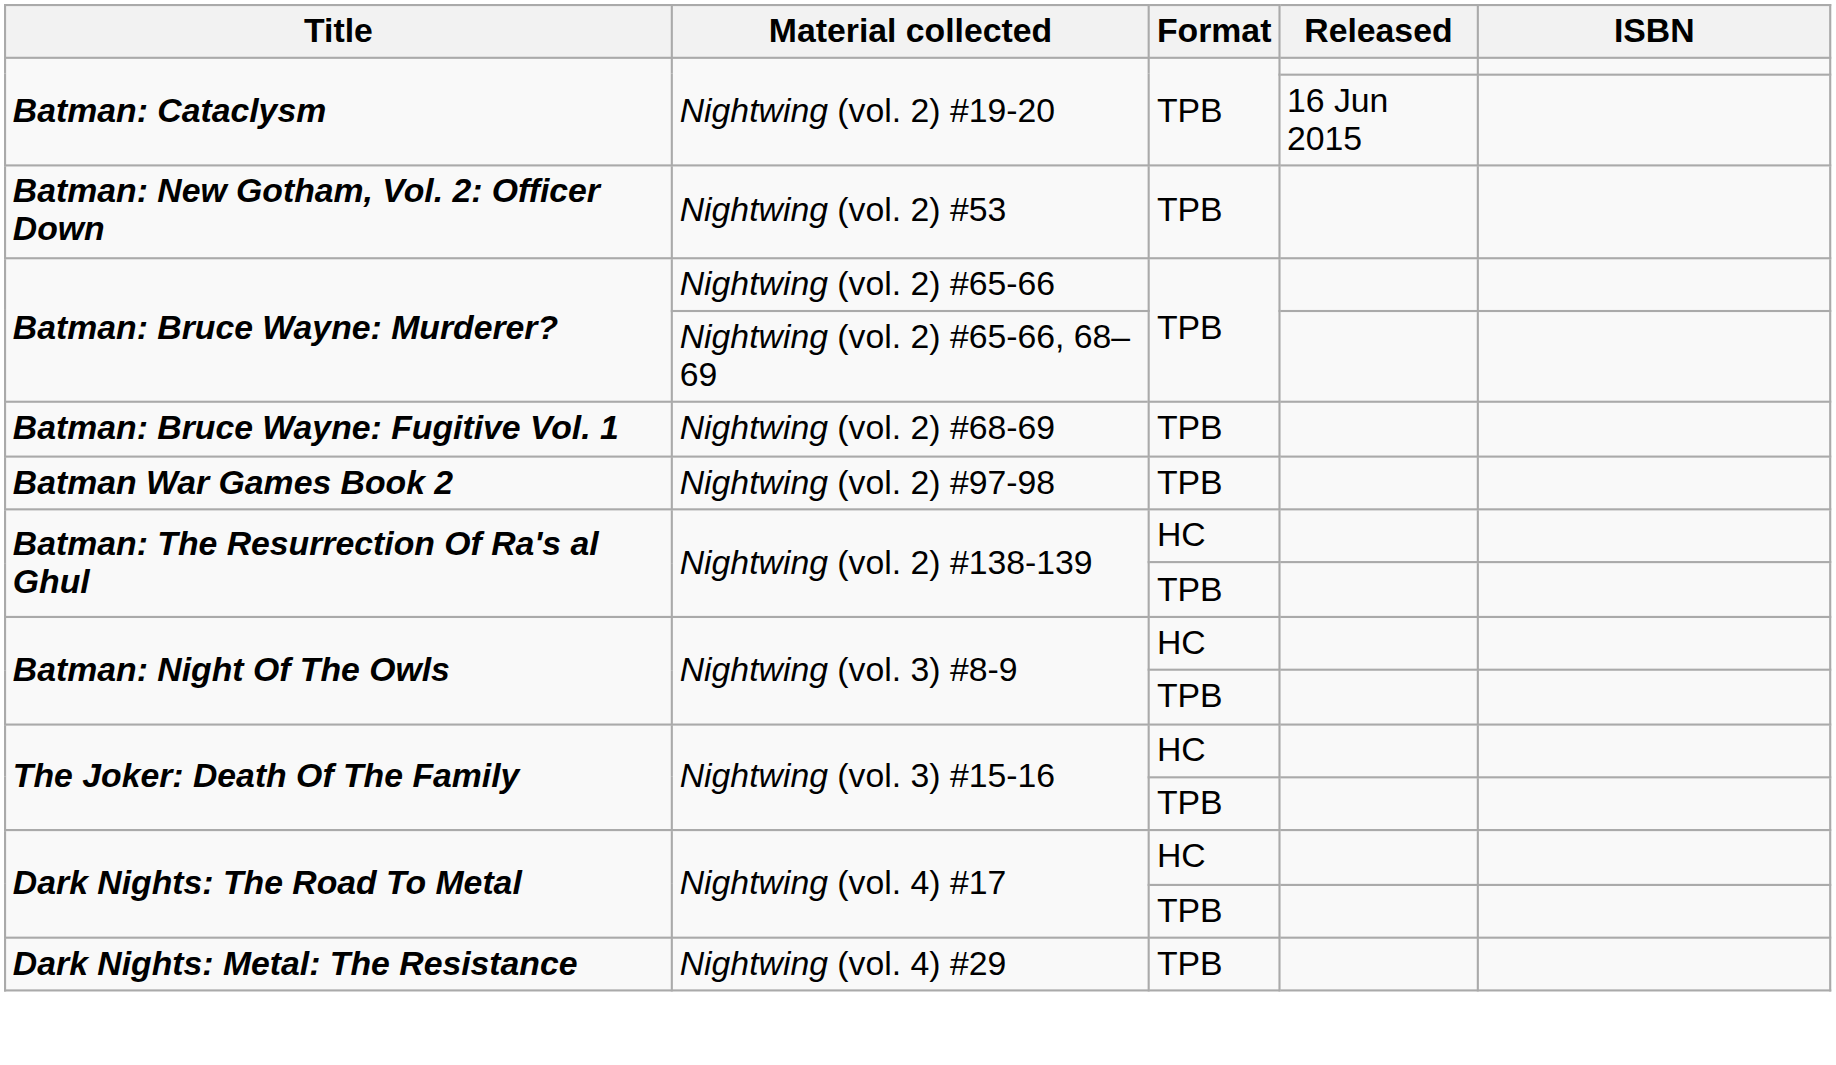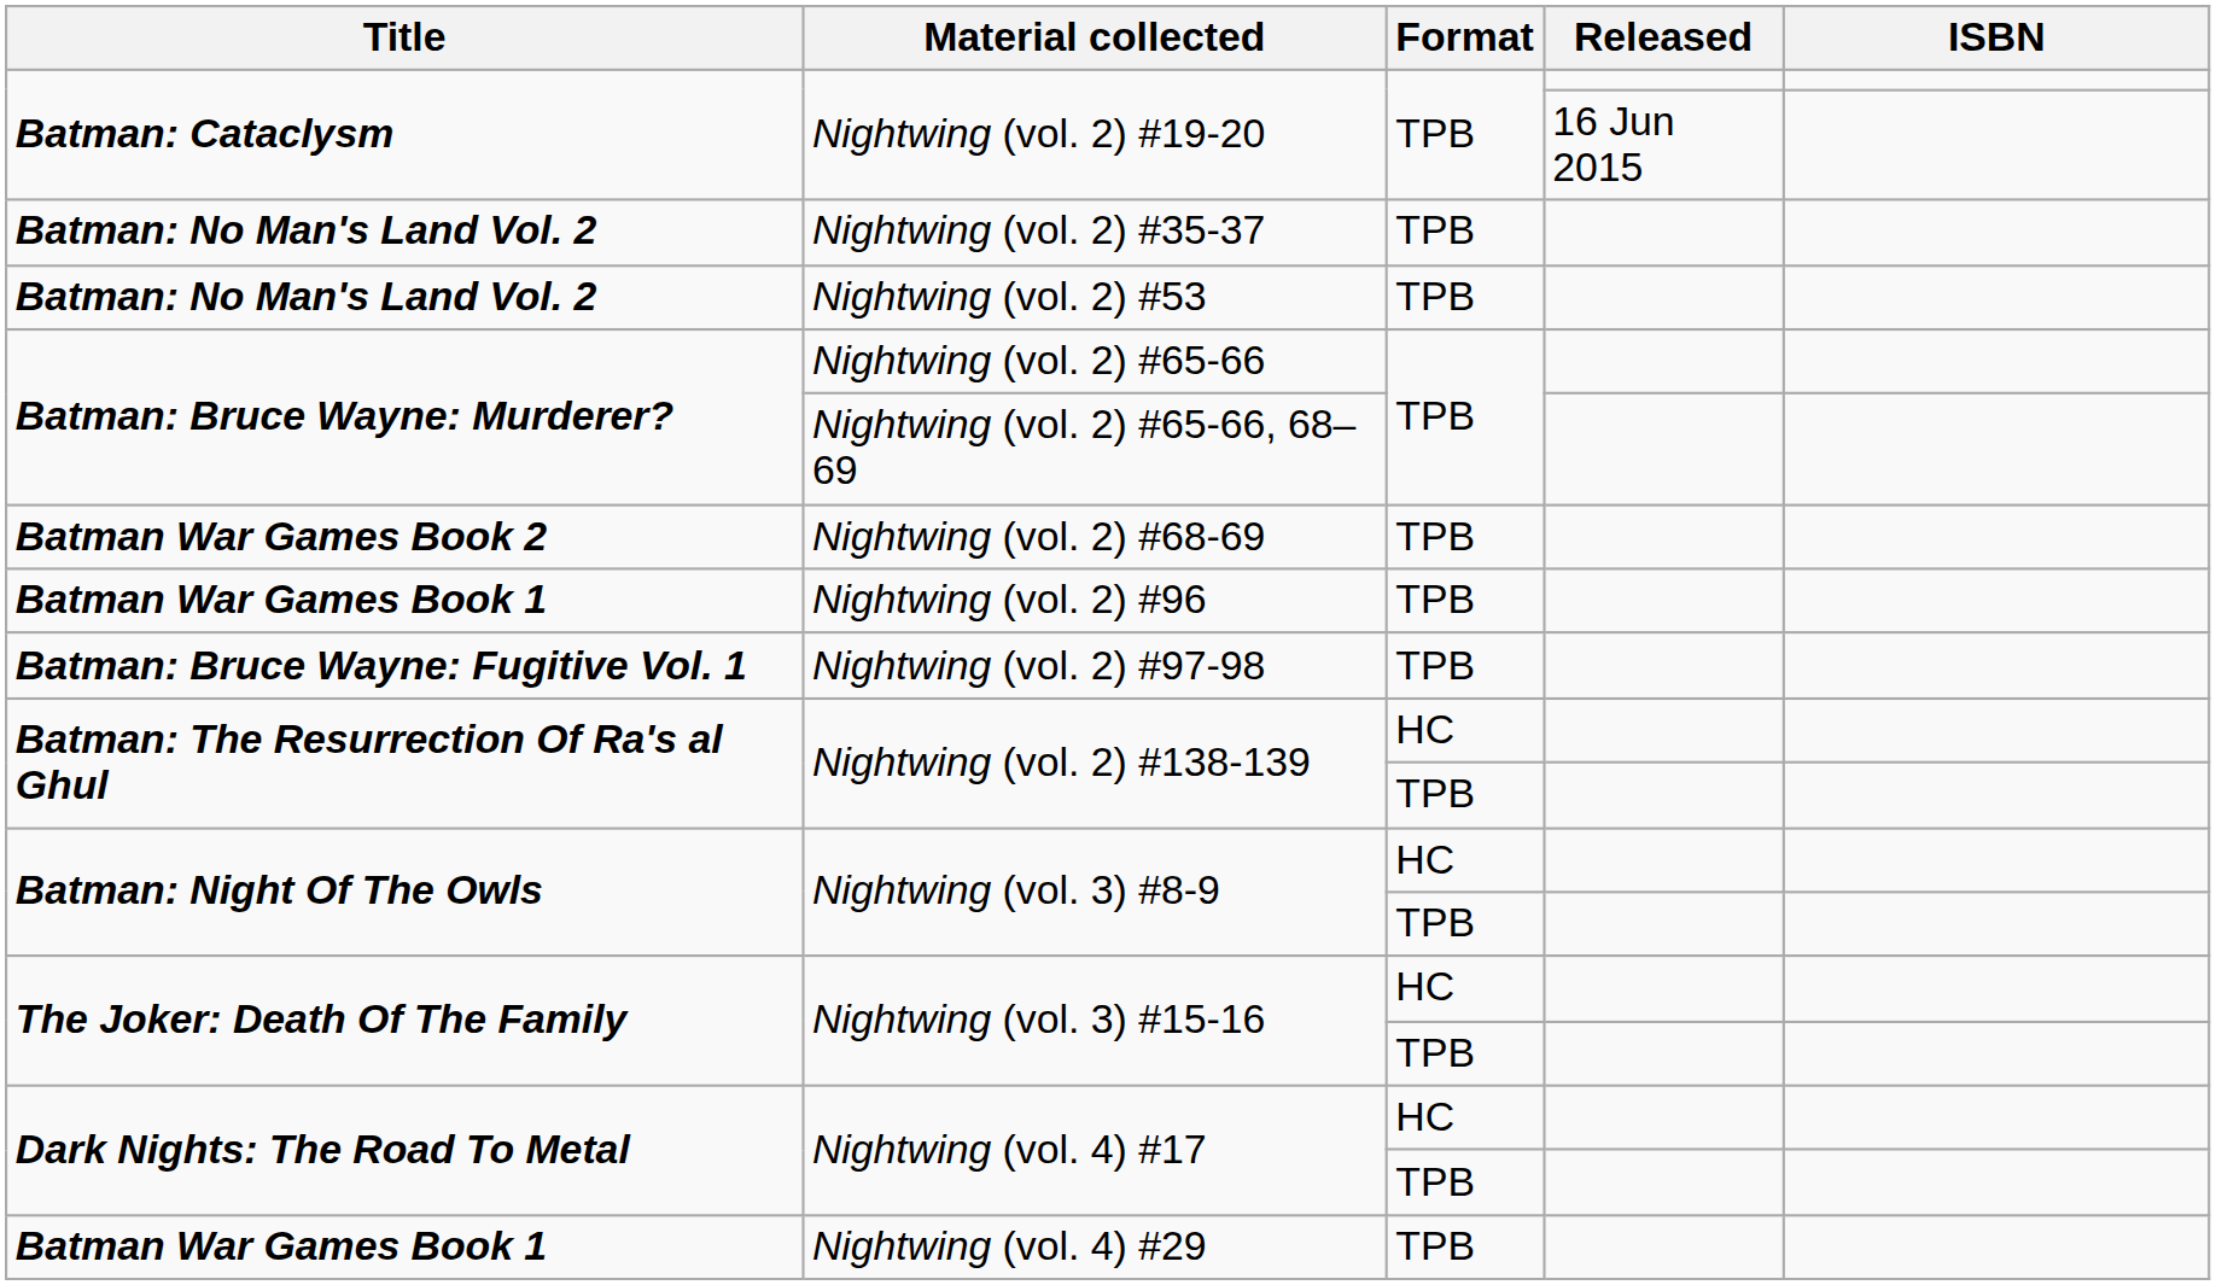 <table class="wikitable sortable" width=98%>
 <tr>
 <th class="unsortable">Title</th>
 <th>Material collected</th>
 <th class="unsortable">Format</th>
 <th>Released</th>
 <th class="unsortable" style="width: 10em;">ISBN</th>
 </tr>
 <tr>
 <td rowspan=2><strong><em>Batman: Cataclysm</em></strong></td>
 <td rowspan=2><em>Nightwing</em> (vol. 2) #19-20</td>
 <td rowspan=2>TPB</td>
 <td></td>
 <td></td>
 </tr>
 <tr>
 <td>16 Jun 2015</td>
 <td></td>
 </tr>
 <tr>
-<td><strong><em>Batman: New Gotham, Vol. 2: Officer Down</em></strong></td>
+<td><strong><em>Batman: No Man's Land Vol. 2</em></strong></td>
+<td><em>Nightwing</em> (vol. 2) #35-37</td>
+<td>TPB</td>
+<td></td>
+<td></td>
+</tr>
+<tr>
+<td><strong><em>Batman: No Man's Land Vol. 2</em></strong></td>
 <td><em>Nightwing</em> (vol. 2) #53</td>
 <td>TPB</td>
 <td></td>
 <td></td>
 </tr>
 <tr>
 <td rowspan=2><strong><em>Batman: Bruce Wayne: Murderer?</em></strong></td>
 <td><em>Nightwing</em> (vol. 2) #65-66</td>
 <td rowspan=2>TPB</td>
 <td></td>
 <td></td>
 </tr>
 <tr>
 <td><em>Nightwing</em> (vol. 2) #65-66, 68–69</td>
 <td></td>
 <td></td>
 </tr>
 <tr>
-<td><strong><em>Batman: Bruce Wayne: Fugitive Vol. 1</em></strong></td>
+<td><strong><em>Batman War Games Book 2</em></strong></td>
 <td><em>Nightwing</em> (vol. 2) #68-69</td>
 <td>TPB</td>
 <td></td>
 <td></td>
 </tr>
 <tr>
-<td><strong><em>Batman War Games Book 2</em></strong></td>
+<td><strong><em>Batman War Games Book 1</em></strong></td>
+<td><em>Nightwing</em> (vol. 2) #96</td>
+<td>TPB</td>
+<td></td>
+<td></td>
+</tr>
+<tr>
+<td><strong><em>Batman: Bruce Wayne: Fugitive Vol. 1</em></strong></td>
 <td><em>Nightwing</em> (vol. 2) #97-98</td>
 <td>TPB</td>
 <td></td>
 <td></td>
 </tr>
 <tr>
 <td rowspan=2><strong><em>Batman: The Resurrection Of Ra's al Ghul</em></strong></td>
 <td rowspan=2><em>Nightwing</em> (vol. 2) #138-139</td>
 <td>HC</td>
 <td></td>
 <td></td>
 </tr>
 <tr>
 <td>TPB</td>
 <td></td>
 <td></td>
 </tr>
 <tr>
 <td rowspan=2><strong><em>Batman: Night Of The Owls</em></strong></td>
 <td rowspan=2><em>Nightwing</em> (vol. 3) #8-9</td>
 <td>HC</td>
 <td></td>
 <td></td>
 </tr>
 <tr>
 <td>TPB</td>
 <td></td>
 <td></td>
 </tr>
 <tr>
 <td rowspan=2><strong><em>The Joker: Death Of The Family</em></strong></td>
 <td rowspan=2><em>Nightwing</em> (vol. 3) #15-16</td>
 <td>HC</td>
 <td></td>
 <td></td>
 </tr>
 <tr>
 <td>TPB</td>
 <td></td>
 <td></td>
 </tr>
 <tr>
 <td rowspan=2><strong><em>Dark Nights: The Road To Metal</em></strong></td>
 <td rowspan=2><em>Nightwing</em> (vol. 4) #17</td>
 <td>HC</td>
 <td></td>
 <td></td>
 </tr>
 <tr>
 <td>TPB</td>
 <td></td>
 <td></td>
 </tr>
 <tr>
-<td><strong><em>Dark Nights: Metal: The Resistance</em></strong></td>
+<td><strong><em>Batman War Games Book 1</em></strong></td>
 <td><em>Nightwing</em> (vol. 4) #29</td>
 <td>TPB</td>
 <td></td>
 <td></td>
 </tr>
 </table>
